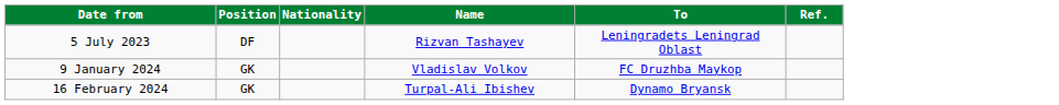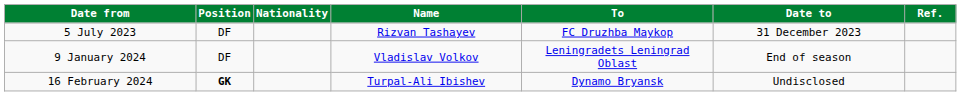 <table class="wikitable" style="text-align:center; font-size:90%; ">
 <tr>
 <th style="background:#008033; color:white; width:200px;">Date from</th>
 <th style="background:#008033; color:white; width:50px;">Position</th>
 <th style="background:#008033; color:white; width:50px;">Nationality</th>
 <th style="background:#008033; color:white; width:200px;">Name</th>
 <th style="background:#008033; color:white; width:200px;">To</th>
+<th style="background:#008033; color:white; width:200px;">Date to</th>
 <th style="background:#008033; color:white; width:50px;">Ref.</th>
 </tr>
 <tr>
 <td>5 July 2023</td>
 <td>DF</td>
 <td></td>
 <td><a href='#'>Rizvan Tashayev</a></td>
-<td><a href='#'>Leningradets Leningrad Oblast</a></td>
+<td><a href='#'>FC Druzhba Maykop</a></td>
+<td>31 December 2023</td>
 <td></td>
 </tr>
 <tr>
 <td>9 January 2024</td>
-<td>GK</td>
+<td>DF</td>
 <td></td>
 <td><a href='#'>Vladislav Volkov</a></td>
-<td><a href='#'>FC Druzhba Maykop</a></td>
+<td><a href='#'>Leningradets Leningrad Oblast</a></td>
+<td>End of season</td>
 <td></td>
 </tr>
 <tr>
 <td>16 February 2024</td>
-<td>GK</td>
+<td><strong>GK</strong></td>
 <td></td>
 <td><a href='#'>Turpal-Ali Ibishev</a></td>
 <td><a href='#'>Dynamo Bryansk</a></td>
+<td>Undisclosed</td>
 <td></td>
 </tr>
 </table>
